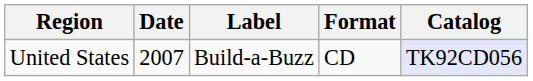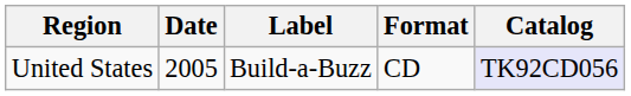 <table class="wikitable">
 <tr>
 <th>Region</th>
 <th>Date</th>
 <th>Label</th>
 <th>Format</th>
 <th>Catalog</th>
 </tr>
 <tr>
 <td>United States</td>
-<td>2007</td>
+<td>2005</td>
 <td>Build-a-Buzz</td>
 <td>CD</td>
 <td style="background: lavender;">TK92CD056</td>
 </tr>
 </table>
